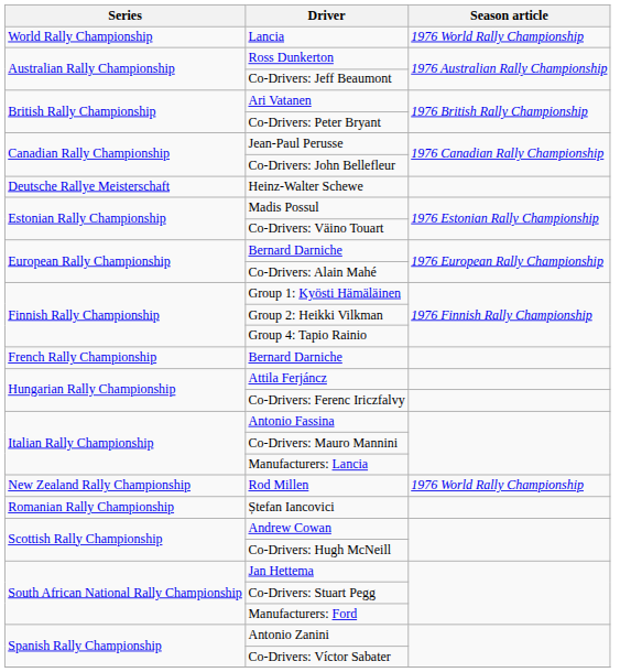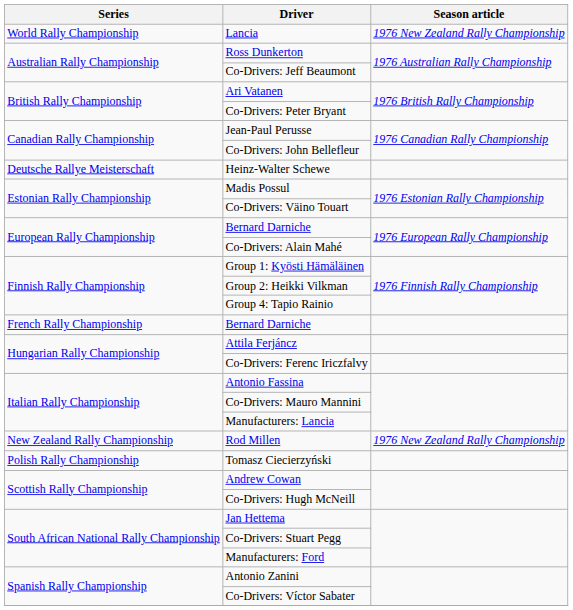 <table class="wikitable" style="font-size: 87%;">
 <tr>
 <th>Series</th>
 <th>Driver</th>
 <th>Season article</th>
 </tr>
 <tr>
 <td><a href='#'>World Rally Championship</a></td>
 <td> <a href='#'>Lancia</a></td>
-<td><em><a href='#'>1976 World Rally Championship</a></em></td>
+<td><em><a href='#'>1976 New Zealand Rally Championship</a></em></td>
 </tr>
 <tr>
 <td rowspan=2><a href='#'>Australian Rally Championship</a></td>
 <td> <a href='#'>Ross Dunkerton</a></td>
 <td rowspan=2><em><a href='#'>1976 Australian Rally Championship</a></em></td>
 </tr>
 <tr>
 <td>Co-Drivers:  Jeff Beaumont</td>
 </tr>
 <tr>
 <td rowspan=2><a href='#'>British Rally Championship</a></td>
 <td> <a href='#'>Ari Vatanen</a></td>
 <td rowspan=2><em><a href='#'>1976 British Rally Championship</a></em></td>
 </tr>
 <tr>
 <td>Co-Drivers:  Peter Bryant</td>
 </tr>
 <tr>
 <td rowspan=2><a href='#'>Canadian Rally Championship</a></td>
 <td> Jean-Paul Perusse</td>
 <td rowspan=2><em><a href='#'>1976 Canadian Rally Championship</a></em></td>
 </tr>
 <tr>
 <td>Co-Drivers:  John Bellefleur</td>
 </tr>
 <tr>
 <td><a href='#'>Deutsche Rallye Meisterschaft</a></td>
 <td> Heinz-Walter Schewe</td>
 <td></td>
 </tr>
 <tr>
 <td rowspan=2><a href='#'>Estonian Rally Championship</a></td>
 <td> Madis Possul</td>
 <td rowspan=2><em><a href='#'>1976 Estonian Rally Championship</a></em></td>
 </tr>
 <tr>
 <td>Co-Drivers:  Väino Touart</td>
 </tr>
 <tr>
 <td rowspan=2><a href='#'>European Rally Championship</a></td>
 <td> <a href='#'>Bernard Darniche</a></td>
 <td rowspan=2><em><a href='#'>1976 European Rally Championship</a></em></td>
 </tr>
 <tr>
 <td>Co-Drivers:  Alain Mahé</td>
 </tr>
 <tr>
 <td rowspan=3><a href='#'>Finnish Rally Championship</a></td>
 <td>Group 1:  <a href='#'>Kyösti Hämäläinen</a></td>
 <td rowspan=3><em><a href='#'>1976 Finnish Rally Championship</a></em></td>
 </tr>
 <tr>
 <td>Group 2:  Heikki Vilkman</td>
 </tr>
 <tr>
 <td>Group 4:  Tapio Rainio</td>
 </tr>
 <tr>
 <td><a href='#'>French Rally Championship</a></td>
 <td> <a href='#'>Bernard Darniche</a></td>
 <td></td>
 </tr>
 <tr>
 <td rowspan=2><a href='#'>Hungarian Rally Championship</a></td>
 <td> <a href='#'>Attila Ferjáncz</a></td>
 <td></td>
 </tr>
 <tr>
 <td>Co-Drivers:  Ferenc Iriczfalvy</td>
 </tr>
 <tr>
 <td rowspan=3><a href='#'>Italian Rally Championship</a></td>
 <td> <a href='#'>Antonio Fassina</a></td>
 <td rowspan=3></td>
 </tr>
 <tr>
 <td>Co-Drivers:  Mauro Mannini</td>
 </tr>
 <tr>
 <td>Manufacturers:  <a href='#'>Lancia</a></td>
 </tr>
 <tr>
 <td><a href='#'>New Zealand Rally Championship</a></td>
 <td> <a href='#'>Rod Millen</a></td>
-<td><em><a href='#'>1976 World Rally Championship</a></em></td>
+<td><em><a href='#'>1976 New Zealand Rally Championship</a></em></td>
 </tr>
 <tr>
-<td><a href='#'>Romanian Rally Championship</a></td>
-<td> Ștefan Iancovici</td>
+<td><a href='#'>Polish Rally Championship</a></td>
+<td> Tomasz Ciecierzyński</td>
 <td></td>
 </tr>
 <tr>
 <td rowspan=2><a href='#'>Scottish Rally Championship</a></td>
 <td> <a href='#'>Andrew Cowan</a></td>
 <td rowspan=2></td>
 </tr>
 <tr>
 <td>Co-Drivers:  Hugh McNeill</td>
 </tr>
 <tr>
 <td rowspan=3><a href='#'>South African National Rally Championship</a></td>
 <td> <a href='#'>Jan Hettema</a></td>
 <td rowspan=3></td>
 </tr>
 <tr>
 <td>Co-Drivers:  Stuart Pegg</td>
 </tr>
 <tr>
 <td>Manufacturers:  <a href='#'>Ford</a></td>
 </tr>
 <tr>
 <td rowspan=2><a href='#'>Spanish Rally Championship</a></td>
 <td> Antonio Zanini</td>
 <td rowspan=2></td>
 </tr>
 <tr>
 <td>Co-Drivers:  Víctor Sabater</td>
 </tr>
 <tr>
 </tr>
 </table>
